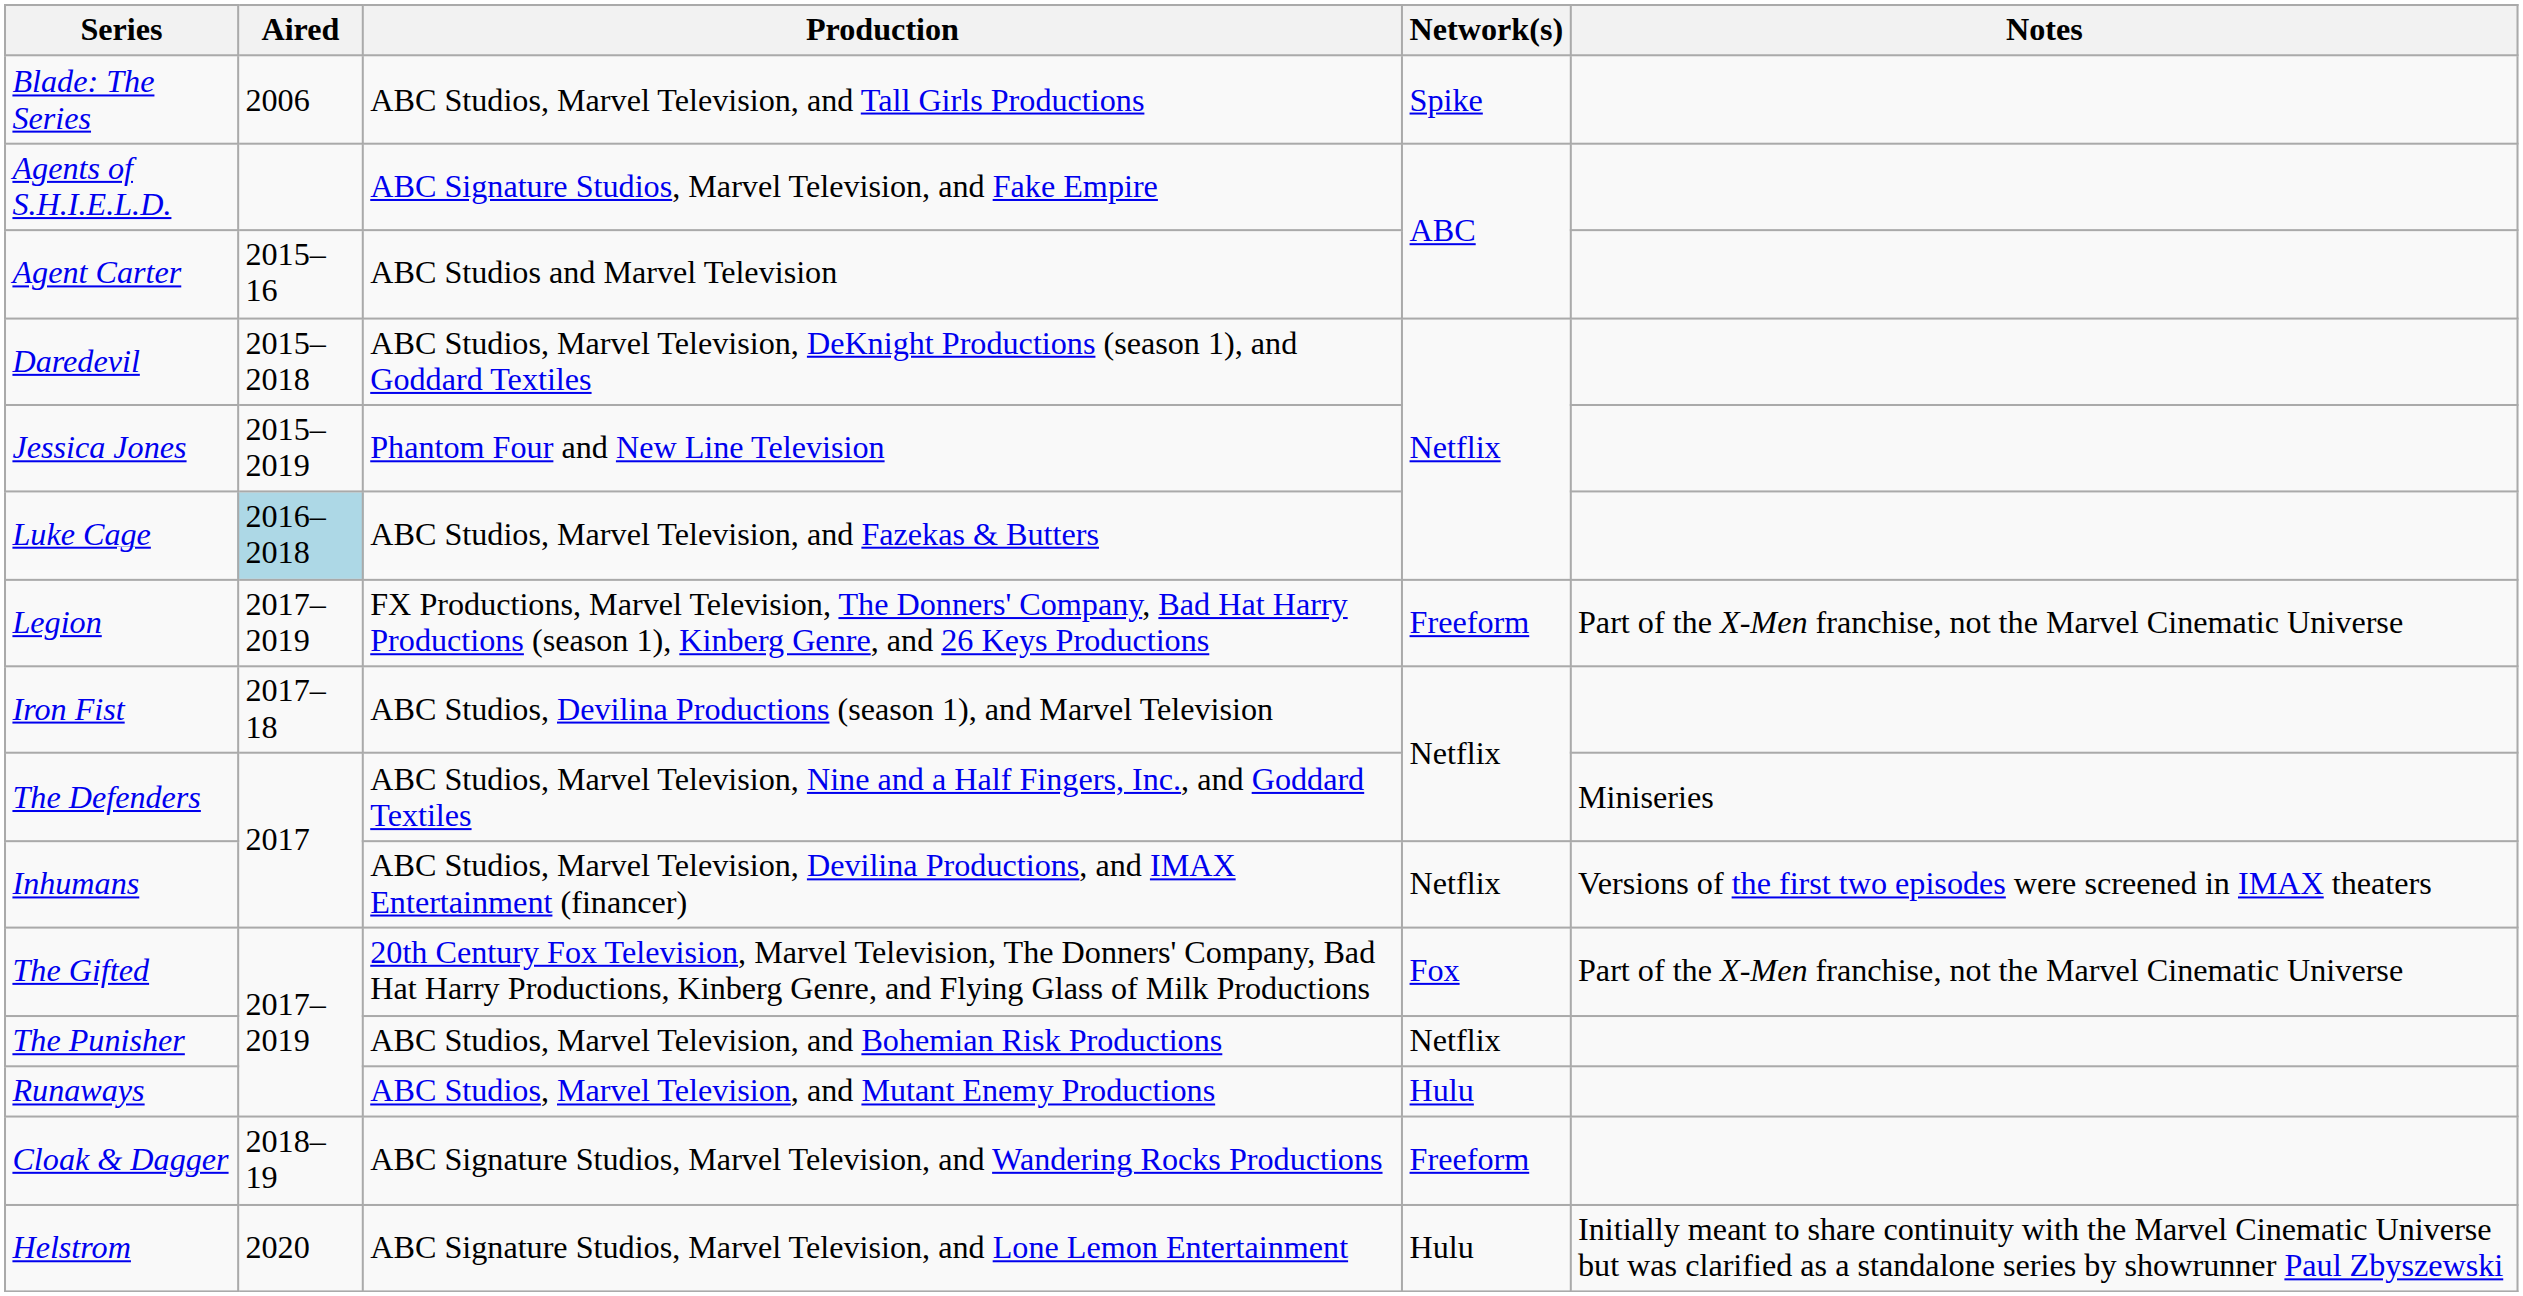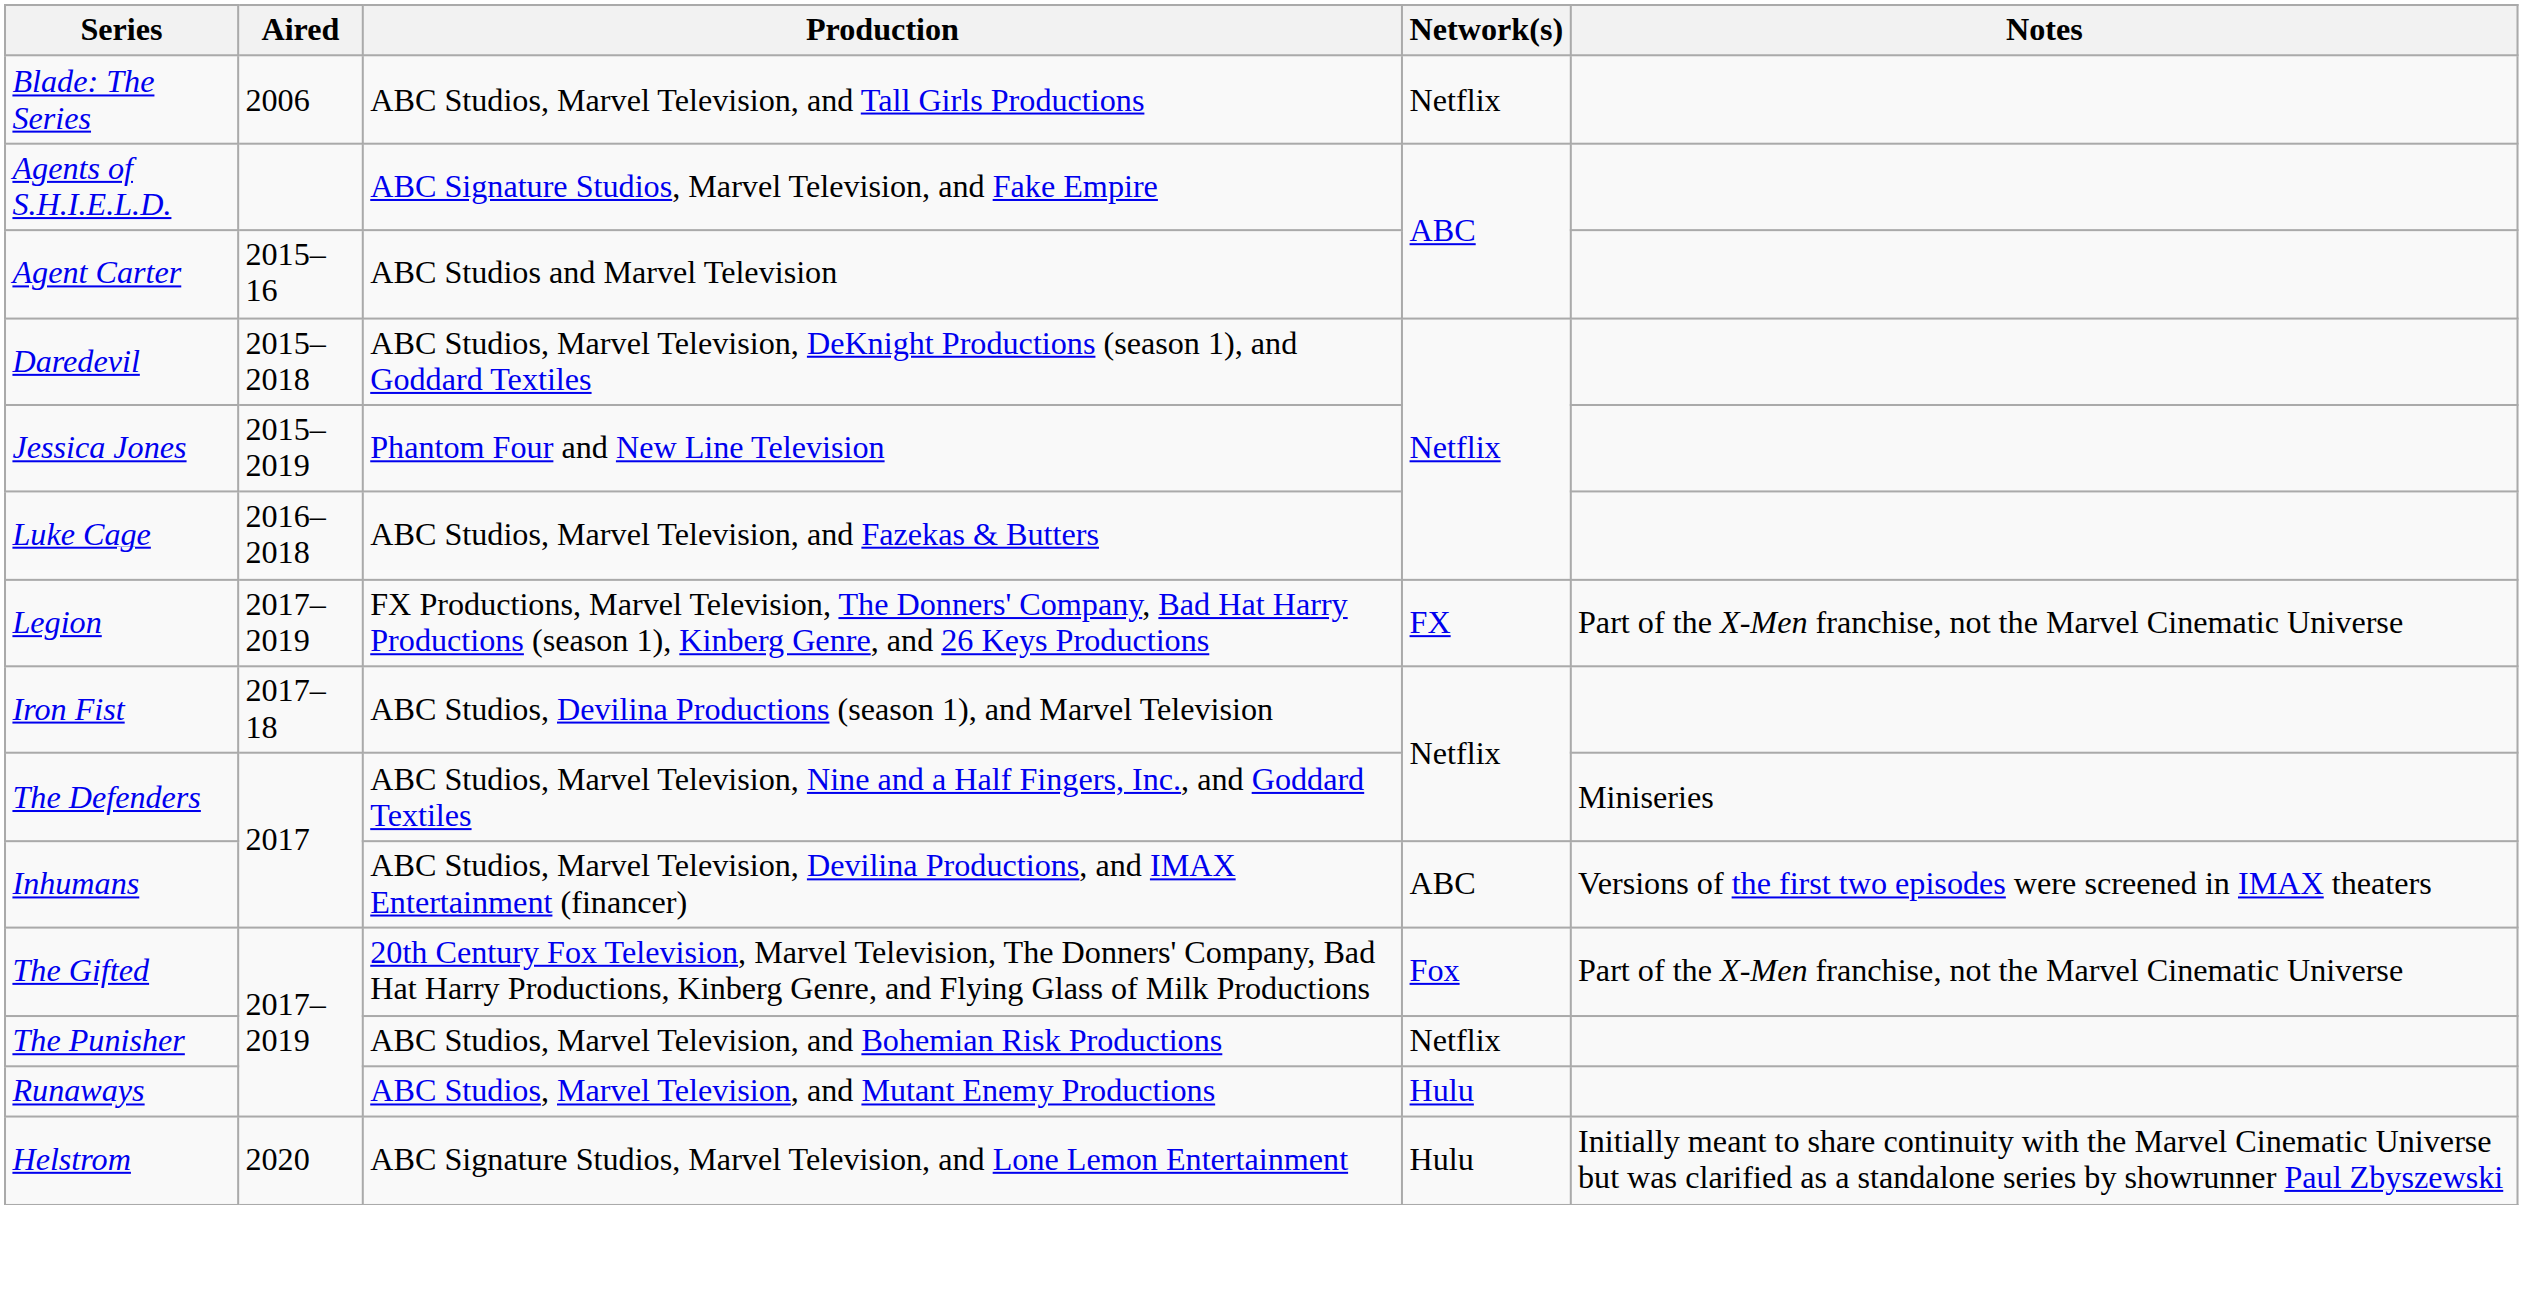 <table class="wikitable plainrowheaders" style="width: 99%;">
 <tr>
 <th scope="col">Series</th>
 <th scope="col">Aired</th>
 <th scope="col">Production</th>
 <th scope="col">Network(s)</th>
 <th scope="col">Notes</th>
 </tr>
 <tr>
 <td><em><a href='#'>Blade: The Series</a></em></td>
 <td>2006</td>
 <td>ABC Studios, Marvel Television, and <a href='#'>Tall Girls Productions</a></td>
-<td><a href='#'>Spike</a></td>
+<td>Netflix</td>
 <td></td>
 </tr>
 <tr>
 <td scope="row"><em><a href='#'>Agents of S.H.I.E.L.D.</a></em></td>
 <td></td>
 <td><a href='#'>ABC Signature Studios</a>, Marvel Television, and <a href='#'>Fake Empire</a></td>
 <td rowspan="2"><a href='#'>ABC</a></td>
 <td></td>
 </tr>
 <tr>
 <td scope="row"><em><a href='#'>Agent Carter</a></em></td>
 <td>2015–16</td>
 <td>ABC Studios and Marvel Television</td>
 <td></td>
 </tr>
 <tr>
 <td scope="row"><em><a href='#'>Daredevil</a></em></td>
 <td>2015–2018</td>
 <td>ABC Studios, Marvel Television, <a href='#'>DeKnight Productions</a> (season 1), and <a href='#'>Goddard Textiles</a></td>
 <td rowspan="3"><a href='#'>Netflix</a></td>
 <td></td>
 </tr>
 <tr>
 <td scope="row"><em><a href='#'>Jessica Jones</a></em></td>
 <td>2015–2019</td>
 <td><a href='#'>Phantom Four</a> and <a href='#'>New Line Television</a></td>
 <td></td>
 </tr>
 <tr>
 <td scope="row"><em><a href='#'>Luke Cage</a></em></td>
-<td style="background: lightblue;">2016–2018</td>
+<td>2016–2018</td>
 <td>ABC Studios, Marvel Television, and <a href='#'>Fazekas & Butters</a></td>
 <td></td>
 </tr>
 <tr>
 <td scope="row"><em><a href='#'>Legion</a></em></td>
 <td>2017–2019</td>
 <td>FX Productions, Marvel Television, <a href='#'>The Donners' Company</a>, <a href='#'>Bad Hat Harry Productions</a> (season 1), <a href='#'>Kinberg Genre</a>, and <a href='#'>26 Keys Productions</a></td>
-<td><a href='#'>Freeform</a></td>
+<td><a href='#'>FX</a></td>
 <td>Part of the <em>X-Men</em> franchise, not the Marvel Cinematic Universe</td>
 </tr>
 <tr>
 <td scope="row"><em><a href='#'>Iron Fist</a></em></td>
 <td>2017–18</td>
 <td>ABC Studios, <a href='#'>Devilina Productions</a> (season 1), and Marvel Television</td>
 <td rowspan="2">Netflix</td>
 <td></td>
 </tr>
 <tr>
 <td scope="row"><em><a href='#'>The Defenders</a></em></td>
 <td rowspan="2">2017</td>
 <td>ABC Studios, Marvel Television, <a href='#'>Nine and a Half Fingers, Inc.</a>, and <a href='#'>Goddard Textiles</a></td>
 <td>Miniseries</td>
 </tr>
 <tr>
 <td scope="row"><em><a href='#'>Inhumans</a></em></td>
 <td>ABC Studios, Marvel Television, <a href='#'>Devilina Productions</a>, and <a href='#'>IMAX Entertainment</a> (financer)</td>
-<td>Netflix</td>
+<td>ABC</td>
 <td>Versions of <a href='#'>the first two episodes</a> were screened in <a href='#'>IMAX</a> theaters</td>
 </tr>
 <tr>
 <td scope="row"><em><a href='#'>The Gifted</a></em></td>
 <td rowspan="3">2017–2019</td>
 <td><a href='#'>20th Century Fox Television</a>, Marvel Television, The Donners' Company, Bad Hat Harry Productions, Kinberg Genre, and Flying Glass of Milk Productions</td>
 <td><a href='#'>Fox</a></td>
 <td>Part of the <em>X-Men</em> franchise, not the Marvel Cinematic Universe</td>
 </tr>
 <tr>
 <td scope="row"><em><a href='#'>The Punisher</a></em></td>
 <td>ABC Studios, Marvel Television, and <a href='#'>Bohemian Risk Productions</a></td>
 <td>Netflix</td>
 <td></td>
 </tr>
 <tr>
 <td scope="row"><em><a href='#'>Runaways</a></em></td>
 <td><a href='#'>ABC Studios</a>, <a href='#'>Marvel Television</a>, and <a href='#'>Mutant Enemy Productions</a></td>
 <td><a href='#'>Hulu</a></td>
 <td></td>
 </tr>
 <tr>
-<td scope="row"><em><a href='#'>Cloak & Dagger</a></em></td>
-<td>2018–19</td>
-<td>ABC Signature Studios, Marvel Television, and <a href='#'>Wandering Rocks Productions</a></td>
-<td><a href='#'>Freeform</a></td>
-<td></td>
-</tr>
-<tr>
 <td scope="row"><em><a href='#'>Helstrom</a></em></td>
 <td>2020</td>
 <td>ABC Signature Studios, Marvel Television, and <a href='#'>Lone Lemon Entertainment</a></td>
 <td>Hulu</td>
 <td>Initially meant to share continuity with the Marvel Cinematic Universe but was clarified as a standalone series by showrunner <a href='#'>Paul Zbyszewski</a></td>
 </tr>
 </table>
